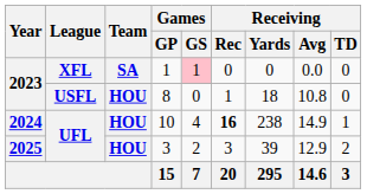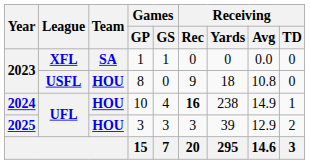 <table class="wikitable" style="text-align:center;">
 <tr>
 <th rowspan="2">Year</th>
 <th rowspan="2">League</th>
 <th rowspan="2">Team</th>
 <th colspan="2">Games</th>
 <th colspan="4">Receiving</th>
 </tr>
 <tr>
 <th>GP</th>
 <th>GS</th>
 <th>Rec</th>
 <th>Yards</th>
 <th>Avg</th>
 <th>TD</th>
 </tr>
 <tr>
 <th rowspan="2">2023</th>
 <th><a href='#'>XFL</a></th>
 <th><a href='#'>SA</a></th>
 <td>1</td>
-<td style="background: pink;">1</td>
+<td>1</td>
 <td>0</td>
 <td>0</td>
 <td>0.0</td>
 <td>0</td>
 </tr>
 <tr>
 <th><a href='#'>USFL</a></th>
 <th><a href='#'>HOU</a></th>
 <td>8</td>
 <td>0</td>
-<td>1</td>
+<td>9</td>
 <td>18</td>
 <td>10.8</td>
 <td>0</td>
 </tr>
 <tr>
 <th><a href='#'>2024</a></th>
 <th rowspan="2"><a href='#'>UFL</a></th>
 <th><a href='#'>HOU</a></th>
 <td>10</td>
 <td>4</td>
 <td><strong>16</strong></td>
 <td>238</td>
 <td>14.9</td>
 <td>1</td>
 </tr>
 <tr>
 <th><a href='#'>2025</a></th>
 <th><a href='#'>HOU</a></th>
 <td>3</td>
-<td>2</td>
+<td>3</td>
 <td>3</td>
 <td>39</td>
 <td>12.9</td>
 <td>2</td>
 </tr>
 <tr>
 <th colspan="3"></th>
 <th>15</th>
 <th>7</th>
 <th>20</th>
 <th>295</th>
 <th>14.6</th>
 <th>3</th>
 </tr>
 </table>
